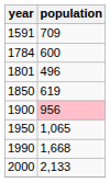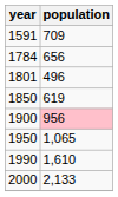 <table class="wikitable">
 <tr>
 <th>year</th>
 <th>population</th>
 </tr>
 <tr>
 <td>1591</td>
 <td>709</td>
 </tr>
 <tr>
 <td>1784</td>
-<td>600</td>
+<td>656</td>
 </tr>
 <tr>
 <td>1801</td>
 <td>496</td>
 </tr>
 <tr>
 <td>1850</td>
 <td>619</td>
 </tr>
 <tr>
 <td>1900</td>
 <td style="background: pink;">956</td>
 </tr>
 <tr>
 <td>1950</td>
 <td>1,065</td>
 </tr>
 <tr>
 <td>1990</td>
-<td>1,668</td>
+<td>1,610</td>
 </tr>
 <tr>
 <td>2000</td>
 <td>2,133</td>
 </tr>
 <tr>
 </tr>
 </table>
